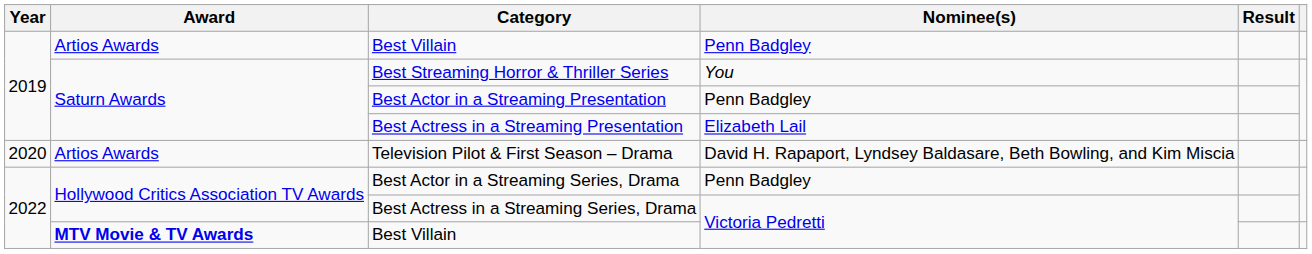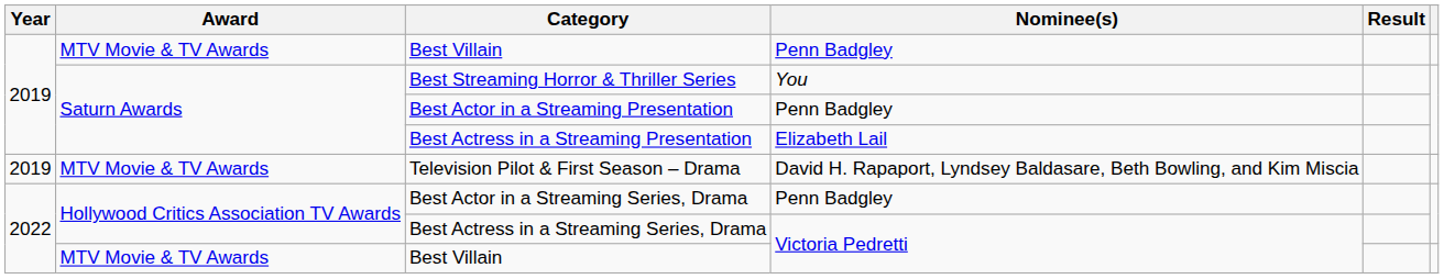 <table class="wikitable sortable">
 <tr>
 <th scope="col">Year</th>
 <th scope="col">Award</th>
 <th scope="col">Category</th>
 <th scope="col">Nominee(s)</th>
 <th scope="col">Result</th>
 <th scope="col" class="unsortable"></th>
 </tr>
 <tr>
 <td rowspan="4">2019</td>
-<td><a href='#'>Artios Awards</a></td>
+<td><a href='#'>MTV Movie & TV Awards</a></td>
 <td><a href='#'>Best Villain</a></td>
 <td><a href='#'>Penn Badgley</a></td>
 <td></td>
 <td style="text-align:center;"></td>
 </tr>
 <tr>
 <td rowspan="3"><a href='#'>Saturn Awards</a></td>
 <td><a href='#'>Best Streaming Horror & Thriller Series</a></td>
 <td><em>You</em></td>
 <td></td>
 <td rowspan="3" style="text-align:center;"></td>
 </tr>
 <tr>
 <td><a href='#'>Best Actor in a Streaming Presentation</a></td>
 <td>Penn Badgley</td>
 <td></td>
 </tr>
 <tr>
 <td><a href='#'>Best Actress in a Streaming Presentation</a></td>
 <td><a href='#'>Elizabeth Lail</a></td>
 <td></td>
 </tr>
 <tr>
-<td>2020</td>
-<td><a href='#'>Artios Awards</a></td>
+<td>2019</td>
+<td><a href='#'>MTV Movie & TV Awards</a></td>
 <td>Television Pilot & First Season – Drama</td>
 <td>David H. Rapaport, Lyndsey Baldasare, Beth Bowling, and Kim Miscia</td>
 <td></td>
 <td style="text-align:center;"></td>
 </tr>
 <tr>
 <td rowspan="3">2022</td>
 <td rowspan="2"><a href='#'>Hollywood Critics Association TV Awards</a></td>
 <td>Best Actor in a Streaming Series, Drama</td>
 <td>Penn Badgley</td>
 <td></td>
 <td rowspan="2" style="text-align:center;"></td>
 </tr>
 <tr>
 <td>Best Actress in a Streaming Series, Drama</td>
 <td rowspan="2"><a href='#'>Victoria Pedretti</a></td>
 <td></td>
 </tr>
 <tr>
-<td><strong><a href='#'>MTV Movie & TV Awards</a></strong></td>
+<td><a href='#'>MTV Movie & TV Awards</a></td>
 <td>Best Villain</td>
 <td></td>
 <td style="text-align:center;"></td>
 </tr>
 </table>
